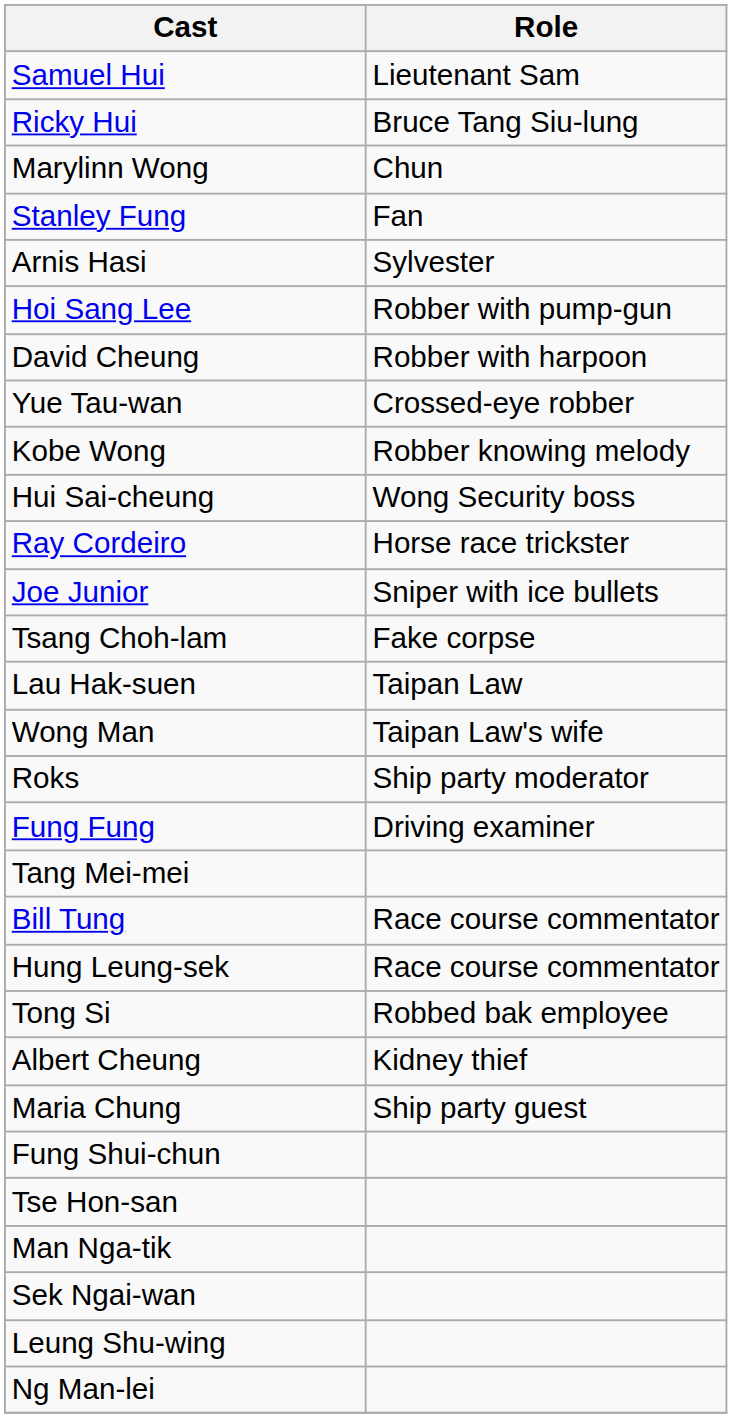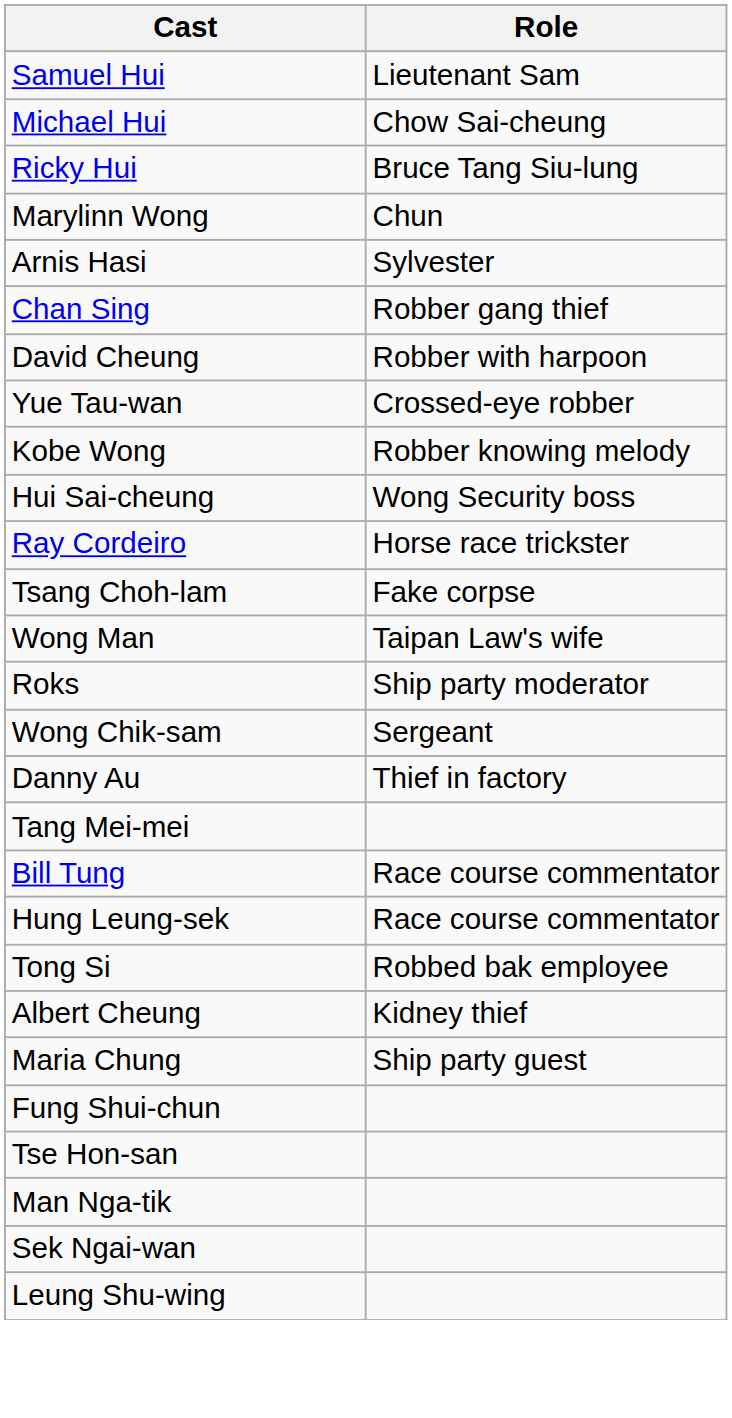 <table class="wikitable">
 <tr>
 <th width=50%>Cast</th>
 <th width=60%>Role</th>
 </tr>
 <tr>
 <td><a href='#'>Samuel Hui</a></td>
 <td>Lieutenant Sam</td>
 </tr>
 <tr>
+<td><a href='#'>Michael Hui</a></td>
+<td>Chow Sai-cheung</td>
+</tr>
+<tr>
 <td><a href='#'>Ricky Hui</a></td>
 <td>Bruce Tang Siu-lung</td>
 </tr>
 <tr>
 <td>Marylinn Wong</td>
 <td>Chun</td>
 </tr>
 <tr>
-<td><a href='#'>Stanley Fung</a></td>
-<td>Fan</td>
-</tr>
-<tr>
 <td>Arnis Hasi</td>
 <td>Sylvester</td>
 </tr>
 <tr>
-<td><a href='#'>Hoi Sang Lee</a></td>
-<td>Robber with pump-gun</td>
+<td><a href='#'>Chan Sing</a></td>
+<td>Robber gang thief</td>
 </tr>
 <tr>
 <td>David Cheung</td>
 <td>Robber with  harpoon</td>
 </tr>
 <tr>
 <td>Yue Tau-wan</td>
 <td>Crossed-eye robber</td>
 </tr>
 <tr>
 <td>Kobe Wong</td>
 <td>Robber knowing melody</td>
 </tr>
 <tr>
 <td>Hui Sai-cheung</td>
 <td>Wong Security boss</td>
 </tr>
 <tr>
 <td><a href='#'>Ray Cordeiro</a></td>
 <td>Horse race trickster</td>
 </tr>
 <tr>
-<td><a href='#'>Joe Junior</a></td>
-<td>Sniper with ice bullets</td>
-</tr>
-<tr>
 <td>Tsang Choh-lam</td>
 <td>Fake corpse</td>
-</tr>
-<tr>
-<td>Lau Hak-suen</td>
-<td>Taipan Law</td>
 </tr>
 <tr>
 <td>Wong Man</td>
 <td>Taipan Law's wife</td>
 </tr>
 <tr>
 <td>Roks</td>
 <td>Ship party moderator</td>
 </tr>
 <tr>
-<td><a href='#'>Fung Fung</a></td>
-<td>Driving examiner</td>
+<td>Wong Chik-sam</td>
+<td>Sergeant</td>
+</tr>
+<tr>
+<td>Danny Au</td>
+<td>Thief in factory</td>
 </tr>
 <tr>
 <td>Tang Mei-mei</td>
 <td></td>
 </tr>
 <tr>
 <td><a href='#'>Bill Tung</a></td>
 <td>Race course commentator</td>
 </tr>
 <tr>
 <td>Hung Leung-sek</td>
 <td>Race course commentator</td>
 </tr>
 <tr>
 <td>Tong Si</td>
 <td>Robbed bak employee</td>
 </tr>
 <tr>
 <td>Albert Cheung</td>
 <td>Kidney thief</td>
 </tr>
 <tr>
 <td>Maria Chung</td>
 <td>Ship party guest</td>
 </tr>
 <tr>
 <td>Fung Shui-chun</td>
 <td></td>
 </tr>
 <tr>
 <td>Tse Hon-san</td>
 <td></td>
 </tr>
 <tr>
 <td>Man Nga-tik</td>
 <td></td>
 </tr>
 <tr>
 <td>Sek Ngai-wan</td>
 <td></td>
 </tr>
 <tr>
 <td>Leung Shu-wing</td>
 <td></td>
 </tr>
 <tr>
-<td>Ng Man-lei</td>
-<td></td>
-</tr>
-<tr>
 </tr>
 </table>
